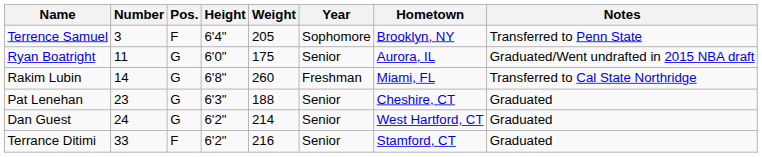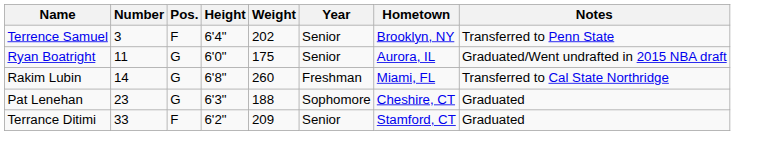 <table class="wikitable sortable" border="1">
 <tr>
 <th>Name</th>
 <th>Number</th>
 <th>Pos.</th>
 <th>Height</th>
 <th>Weight</th>
 <th>Year</th>
 <th>Hometown</th>
 <th class="unsortable">Notes</th>
 </tr>
 <tr>
 <td><a href='#'>Terrence Samuel</a></td>
 <td>3</td>
 <td>F</td>
 <td>6'4"</td>
-<td>205</td>
-<td>Sophomore</td>
+<td>202</td>
+<td>Senior</td>
 <td><a href='#'>Brooklyn, NY</a></td>
 <td>Transferred to <a href='#'>Penn State</a></td>
 </tr>
 <tr>
 <td><a href='#'>Ryan Boatright</a></td>
 <td>11</td>
 <td>G</td>
 <td>6'0"</td>
 <td>175</td>
 <td>Senior</td>
 <td><a href='#'>Aurora, IL</a></td>
 <td>Graduated/Went undrafted in <a href='#'>2015 NBA draft</a></td>
 </tr>
 <tr>
 <td>Rakim Lubin</td>
 <td>14</td>
 <td>G</td>
 <td>6'8"</td>
 <td>260</td>
 <td>Freshman</td>
 <td><a href='#'> Miami, FL</a></td>
 <td>Transferred to <a href='#'>Cal State Northridge</a></td>
 </tr>
 <tr>
 <td>Pat Lenehan</td>
 <td>23</td>
 <td>G</td>
 <td>6'3"</td>
 <td>188</td>
-<td>Senior</td>
+<td>Sophomore</td>
 <td><a href='#'>Cheshire, CT</a></td>
-<td>Graduated</td>
-</tr>
-<tr>
-<td>Dan Guest</td>
-<td>24</td>
-<td>G</td>
-<td>6'2"</td>
-<td>214</td>
-<td>Senior</td>
-<td><a href='#'>West Hartford, CT</a></td>
 <td>Graduated</td>
 </tr>
 <tr>
 <td>Terrance Ditimi</td>
 <td>33</td>
 <td>F</td>
 <td>6'2"</td>
-<td>216</td>
+<td>209</td>
 <td>Senior</td>
 <td><a href='#'>Stamford, CT</a></td>
 <td>Graduated</td>
 </tr>
 </table>
